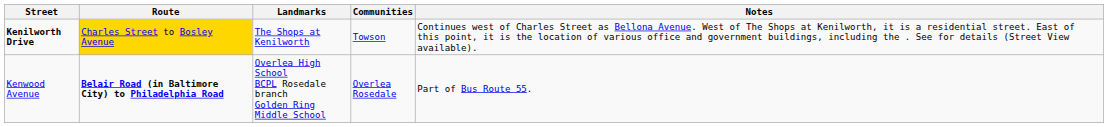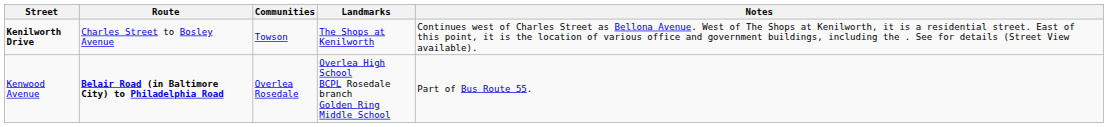 <table class="wikitable">
 <tr>
 <th>Street</th>
 <th>Route</th>
+<th>Communities</th>
 <th>Landmarks</th>
-<th>Communities</th>
 <th>Notes</th>
 </tr>
 <tr>
 <td><strong>Kenilworth Drive</strong></td>
-<td style="background: gold;"><a href='#'>Charles Street</a> to <a href='#'>Bosley Avenue</a></td>
+<td><a href='#'>Charles Street</a> to <a href='#'>Bosley Avenue</a></td>
+<td><a href='#'>Towson</a></td>
 <td><a href='#'>The Shops at Kenilworth</a></td>
-<td><a href='#'>Towson</a></td>
 <td>Continues west of Charles Street as <a href='#'>Bellona Avenue</a>. West of The Shops at Kenilworth, it is a residential street. East of this point, it is the location of various office and government buildings, including the . See  for details (Street View available).</td>
 </tr>
 <tr>
 <td><a href='#'>Kenwood Avenue</a></td>
 <td><strong><a href='#'>Belair Road</a> (in Baltimore City) to <a href='#'>Philadelphia Road</a></strong></td>
+<td><a href='#'>Overlea</a><br><a href='#'>Rosedale</a></td>
 <td><a href='#'>Overlea High School</a><br><a href='#'>BCPL</a> Rosedale branch<br><a href='#'>Golden Ring Middle School</a></td>
-<td><a href='#'>Overlea</a><br><a href='#'>Rosedale</a></td>
 <td>Part of <a href='#'>Bus Route 55</a>.</td>
 </tr>
 </table>
